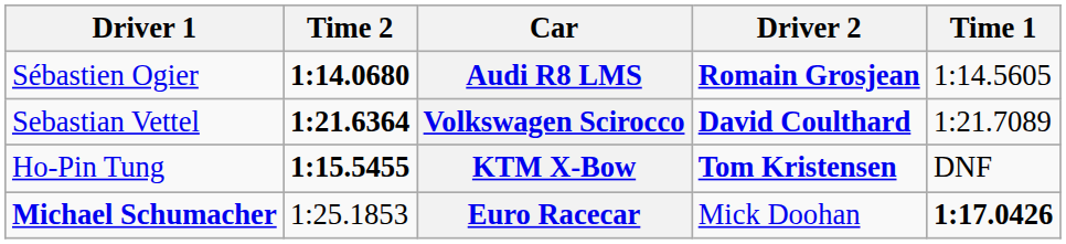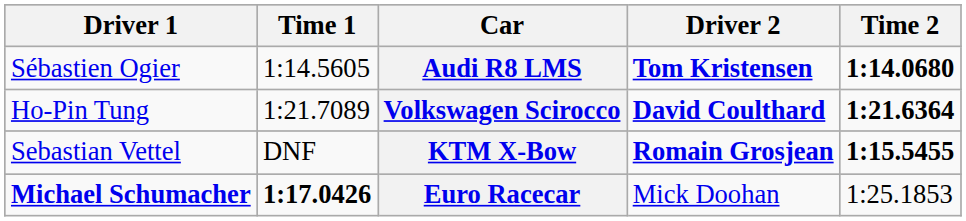 <table class="wikitable">
 <tr>
 <th>Driver 1</th>
-<th>Time 2</th>
+<th>Time 1</th>
 <th>Car</th>
 <th>Driver 2</th>
-<th>Time 1</th>
+<th>Time 2</th>
 </tr>
 <tr>
 <td> <a href='#'>Sébastien Ogier</a></td>
+<td>1:14.5605</td>
+<th><a href='#'>Audi R8 LMS</a></th>
+<td> <strong><a href='#'>Tom Kristensen</a></strong></td>
 <td><strong>1:14.0680</strong></td>
-<th><a href='#'>Audi R8 LMS</a></th>
-<td> <strong><a href='#'>Romain Grosjean</a></strong></td>
-<td>1:14.5605</td>
+</tr>
+<tr>
+<td> <a href='#'>Ho-Pin Tung</a></td>
+<td>1:21.7089</td>
+<th><a href='#'>Volkswagen Scirocco</a></th>
+<td> <strong><a href='#'>David Coulthard</a></strong></td>
+<td><strong>1:21.6364</strong></td>
 </tr>
 <tr>
 <td> <a href='#'>Sebastian Vettel</a></td>
-<td><strong>1:21.6364</strong></td>
-<th><a href='#'>Volkswagen Scirocco</a></th>
-<td> <strong><a href='#'>David Coulthard</a></strong></td>
-<td>1:21.7089</td>
-</tr>
-<tr>
-<td> <a href='#'>Ho-Pin Tung</a></td>
+<td>DNF </td>
+<th><a href='#'>KTM X-Bow</a></th>
+<td> <strong><a href='#'>Romain Grosjean</a></strong></td>
 <td><strong>1:15.5455</strong></td>
-<th><a href='#'>KTM X-Bow</a></th>
-<td> <strong><a href='#'>Tom Kristensen</a></strong></td>
-<td>DNF </td>
 </tr>
 <tr>
 <td> <strong><a href='#'>Michael Schumacher</a></strong></td>
-<td>1:25.1853 </td>
+<td><strong>1:17.0426</strong></td>
 <th><a href='#'>Euro Racecar</a></th>
 <td> <a href='#'>Mick Doohan</a></td>
-<td><strong>1:17.0426</strong></td>
+<td>1:25.1853 </td>
 </tr>
 </table>
